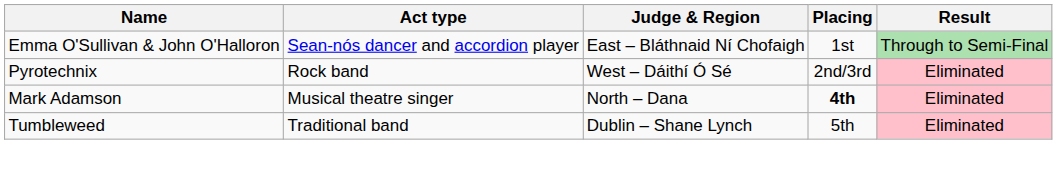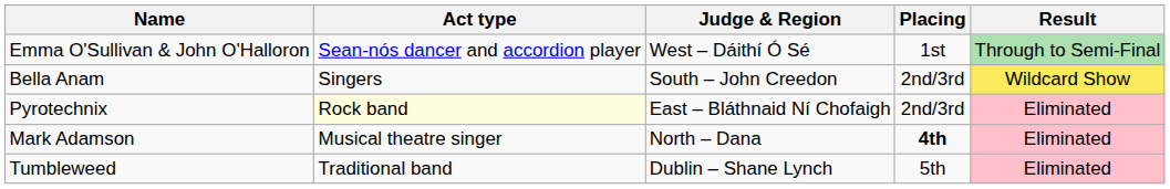 <table class="wikitable">
 <tr>
 <th>Name</th>
 <th>Act type</th>
 <th>Judge & Region</th>
 <th>Placing</th>
 <th>Result</th>
 </tr>
 <tr>
 <td>Emma O'Sullivan & John O'Halloron</td>
 <td><a href='#'>Sean-nós dancer</a> and <a href='#'>accordion</a> player</td>
-<td>East – Bláthnaid Ní Chofaigh</td>
+<td>West – Dáithí Ó Sé</td>
 <td style="text-align:center;">1st</td>
 <td style="background:#ACE1AF;" align="center">Through to Semi-Final</td>
 </tr>
 <tr>
+<td>Bella Anam</td>
+<td>Singers</td>
+<td>South – John Creedon</td>
+<td style="text-align:center;">2nd/3rd</td>
+<td style="background:#FBEC5D;" align="center">Wildcard Show</td>
+</tr>
+<tr>
 <td>Pyrotechnix</td>
-<td>Rock band</td>
-<td>West – Dáithí Ó Sé</td>
+<td style="background: lightyellow;">Rock band</td>
+<td>East – Bláthnaid Ní Chofaigh</td>
 <td style="text-align:center;">2nd/3rd</td>
 <td style="background:pink" align="center">Eliminated</td>
 </tr>
 <tr>
 <td>Mark Adamson</td>
 <td>Musical theatre singer</td>
 <td>North – Dana</td>
 <td style="text-align:center;"><strong>4th</strong></td>
 <td style="background:pink" align="center">Eliminated</td>
 </tr>
 <tr>
 <td>Tumbleweed</td>
 <td>Traditional band</td>
 <td>Dublin – Shane Lynch</td>
 <td style="text-align:center;">5th</td>
 <td style="background:pink" align="center">Eliminated</td>
 </tr>
 </table>
